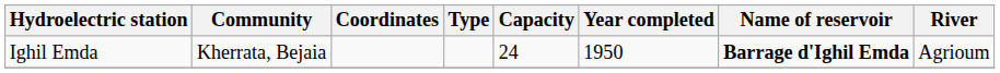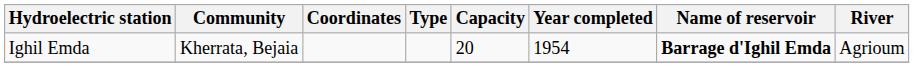 <table class="wikitable sortable">
 <tr>
 <th>Hydroelectric station</th>
 <th>Community</th>
 <th>Coordinates</th>
 <th>Type</th>
 <th>Capacity</th>
 <th>Year completed</th>
 <th>Name of reservoir</th>
 <th>River</th>
 </tr>
 <tr>
 <td>Ighil Emda</td>
 <td>Kherrata, Bejaia</td>
 <td></td>
 <td></td>
-<td>24</td>
-<td>1950</td>
+<td>20</td>
+<td>1954</td>
 <td><strong>Barrage d'Ighil Emda</strong></td>
 <td>Agrioum</td>
 </tr>
 <tr>
 </tr>
 </table>
